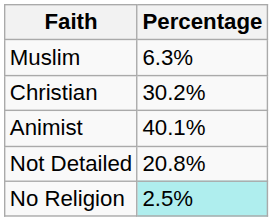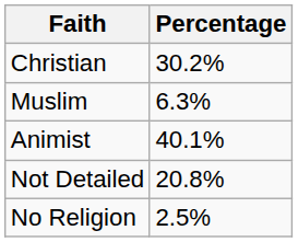 <table class="wikitable">
 <tr>
 <th>Faith</th>
 <th>Percentage</th>
 </tr>
 <tr>
+<td>Christian</td>
+<td>30.2%</td>
+</tr>
+<tr>
 <td>Muslim</td>
 <td>6.3%</td>
-</tr>
-<tr>
-<td>Christian</td>
-<td>30.2%</td>
 </tr>
 <tr>
 <td>Animist</td>
 <td>40.1%</td>
 </tr>
 <tr>
 <td>Not Detailed</td>
 <td>20.8%</td>
 </tr>
 <tr>
 <td>No Religion</td>
-<td style="background: paleturquoise;">2.5%</td>
+<td>2.5%</td>
 </tr>
 </table>
